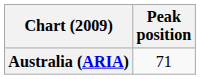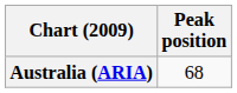 <table class="wikitable plainrowheaders">
 <tr>
 <th>Chart (2009)</th>
 <th>Peak<br>position</th>
 </tr>
 <tr>
 <th scope="row">Australia (<a href='#'>ARIA</a>)</th>
-<td align="center">71</td>
+<td align="center">68</td>
 </tr>
 </table>
